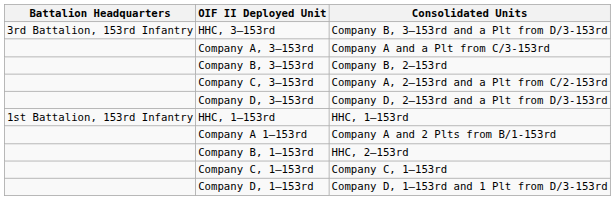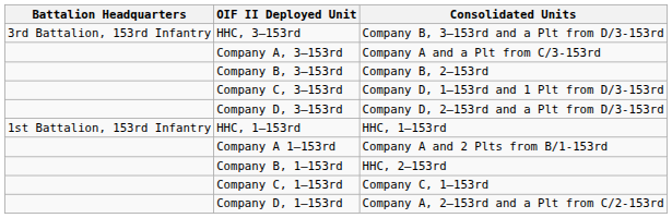 <table class="wikitable">
 <tr>
 <th>Battalion Headquarters</th>
 <th>OIF II Deployed Unit</th>
 <th>Consolidated Units</th>
 </tr>
 <tr>
 <td>3rd Battalion, 153rd Infantry</td>
 <td>HHC, 3–153rd</td>
 <td>Company B, 3–153rd and a Plt from D/3-153rd</td>
 </tr>
 <tr>
 <td></td>
 <td>Company A, 3–153rd</td>
 <td>Company A and a Plt from C/3-153rd</td>
 </tr>
 <tr>
 <td></td>
 <td>Company B, 3–153rd</td>
 <td>Company B, 2–153rd</td>
 </tr>
 <tr>
 <td></td>
 <td>Company C, 3–153rd</td>
-<td>Company A, 2–153rd and a Plt from C/2-153rd</td>
+<td>Company D, 1–153rd and 1 Plt from D/3-153rd</td>
 </tr>
 <tr>
 <td></td>
 <td>Company D, 3–153rd</td>
 <td>Company D, 2–153rd and a Plt from D/3-153rd</td>
 </tr>
 <tr>
 <td>1st Battalion, 153rd Infantry</td>
 <td>HHC, 1–153rd</td>
 <td>HHC, 1–153rd</td>
 </tr>
 <tr>
 <td></td>
 <td>Company A 1–153rd</td>
 <td>Company A and 2 Plts from B/1-153rd</td>
 </tr>
 <tr>
 <td></td>
 <td>Company B, 1–153rd</td>
 <td>HHC, 2–153rd</td>
 </tr>
 <tr>
 <td></td>
 <td>Company C, 1–153rd</td>
 <td>Company C, 1–153rd</td>
 </tr>
 <tr>
 <td></td>
 <td>Company D, 1–153rd</td>
-<td>Company D, 1–153rd and 1 Plt from D/3-153rd</td>
+<td>Company A, 2–153rd and a Plt from C/2-153rd</td>
 </tr>
 </table>
